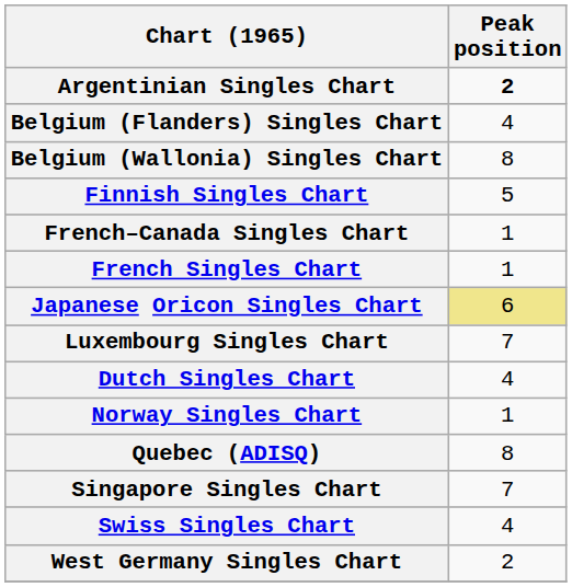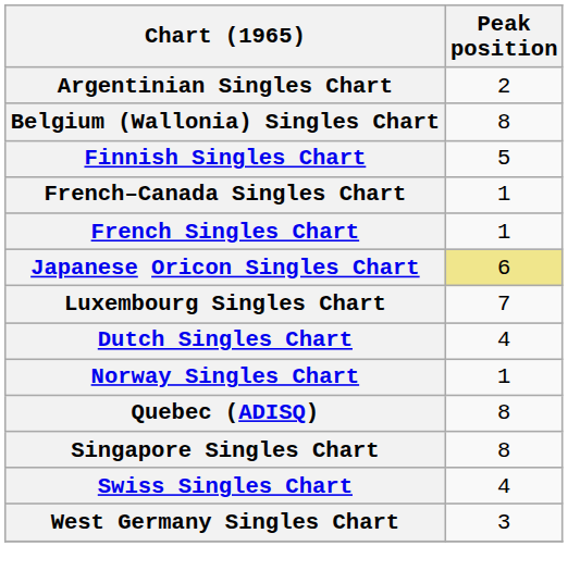 <table class="wikitable sortable plainrowheaders">
 <tr>
 <th scope="col">Chart (1965)</th>
 <th scope="col">Peak<br>position</th>
 </tr>
 <tr>
 <th scope="row">Argentinian Singles Chart</th>
-<td align="center"><strong>2</strong></td>
-</tr>
-<tr>
-<th scope="row">Belgium (Flanders) Singles Chart</th>
-<td align="center">4</td>
+<td align="center">2</td>
 </tr>
 <tr>
 <th scope="row">Belgium (Wallonia) Singles Chart</th>
 <td align="center">8</td>
 </tr>
 <tr>
 <th scope="row"><a href='#'>Finnish Singles Chart</a></th>
 <td align="center">5</td>
 </tr>
 <tr>
 <th scope="row">French–Canada Singles Chart</th>
 <td align="center">1</td>
 </tr>
 <tr>
 <th scope="row"><a href='#'>French Singles Chart</a></th>
 <td align="center">1</td>
 </tr>
 <tr>
 <th scope="row"><a href='#'>Japanese</a> <a href='#'>Oricon Singles Chart</a></th>
 <td align="center" style="background: khaki;">6</td>
 </tr>
 <tr>
 <th scope="row">Luxembourg Singles Chart</th>
 <td align="center">7</td>
 </tr>
 <tr>
 <th scope="row"><a href='#'>Dutch Singles Chart</a></th>
 <td align="center">4</td>
 </tr>
 <tr>
 <th scope="row"><a href='#'>Norway Singles Chart</a></th>
 <td align="center">1</td>
 </tr>
 <tr>
 <th scope="row">Quebec (<a href='#'>ADISQ</a>)</th>
 <td align="center">8</td>
 </tr>
 <tr>
 <th scope="row">Singapore Singles Chart</th>
-<td align="center">7</td>
+<td align="center">8</td>
 </tr>
 <tr>
 <th scope="row"><a href='#'>Swiss Singles Chart</a></th>
 <td align="center">4</td>
 </tr>
 <tr>
 <th scope="row">West Germany Singles Chart</th>
-<td align="center">2</td>
+<td align="center">3</td>
 </tr>
 <tr>
 </tr>
 </table>
